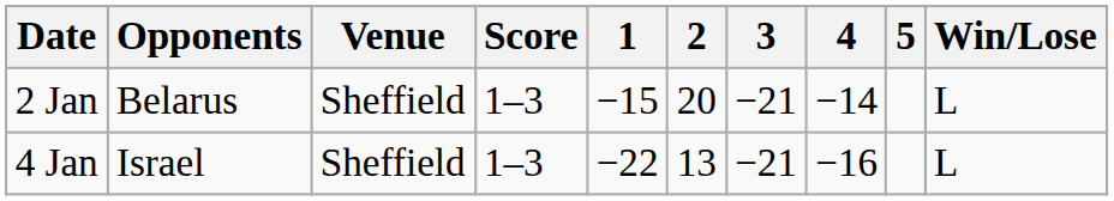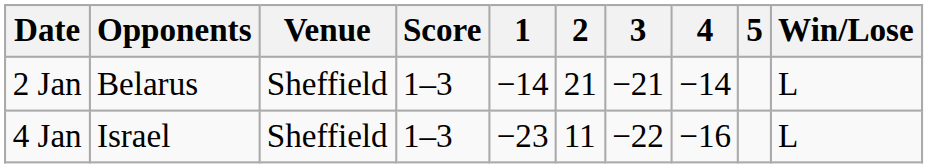 <table class="wikitable">
 <tr>
 <th>Date</th>
 <th>Opponents</th>
 <th>Venue</th>
 <th>Score</th>
 <th>1</th>
 <th>2</th>
 <th>3</th>
 <th>4</th>
 <th>5</th>
 <th>Win/Lose</th>
 </tr>
 <tr>
 <td>2 Jan</td>
 <td>Belarus</td>
 <td>Sheffield</td>
 <td>1–3</td>
-<td>−15</td>
-<td>20</td>
+<td>−14</td>
+<td>21</td>
 <td>−21</td>
 <td>−14</td>
 <td></td>
 <td>L</td>
 </tr>
 <tr>
 <td>4 Jan</td>
 <td>Israel</td>
 <td>Sheffield</td>
 <td>1–3</td>
+<td>−23</td>
+<td>11</td>
 <td>−22</td>
-<td>13</td>
-<td>−21</td>
 <td>−16</td>
 <td></td>
 <td>L</td>
 </tr>
 </table>
